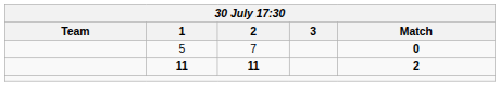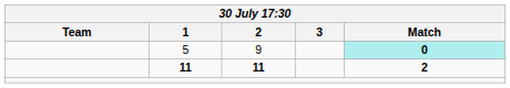 <table class=wikitable style="text-align:center; width: 55%">
 <tr>
 <th colspan=10><em>30 July 17:30</em></th>
 </tr>
 <tr>
 <th>Team</th>
 <th>1</th>
 <th>2</th>
 <th>3</th>
 <th>Match</th>
 </tr>
 <tr>
 <td align=left><br></td>
 <td>5</td>
-<td>7</td>
+<td>9</td>
 <td></td>
-<td><strong>0</strong></td>
+<td style="background: paleturquoise;"><strong>0</strong></td>
 </tr>
 <tr>
 <td align=left><strong><br></strong></td>
 <td><strong>11</strong></td>
 <td><strong>11</strong></td>
 <td></td>
 <td><strong>2</strong></td>
 </tr>
 <tr>
 <td colspan=10></td>
 </tr>
 </table>
